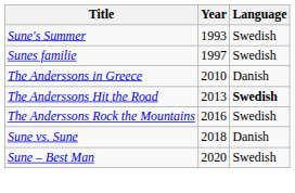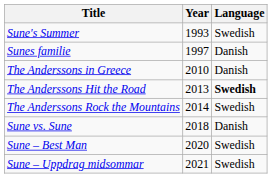 <table class=wikitable>
 <tr>
 <th>Title</th>
 <th>Year</th>
 <th>Language</th>
 </tr>
 <tr>
 <td><em><a href='#'>Sune's Summer</a></em></td>
 <td>1993</td>
 <td>Swedish</td>
 </tr>
 <tr>
 <td><em><a href='#'>Sunes familie</a></em></td>
 <td>1997</td>
-<td>Swedish</td>
+<td>Danish</td>
 </tr>
 <tr>
 <td><em><a href='#'>The Anderssons in Greece</a></em></td>
 <td>2010</td>
 <td>Danish</td>
 </tr>
 <tr>
 <td><em><a href='#'>The Anderssons Hit the Road</a></em></td>
 <td>2013</td>
 <td><strong>Swedish</strong></td>
 </tr>
 <tr>
 <td><em><a href='#'>The Anderssons Rock the Mountains</a></em></td>
-<td>2016</td>
+<td>2014</td>
 <td>Swedish</td>
 </tr>
 <tr>
 <td><em><a href='#'>Sune vs. Sune</a></em></td>
 <td>2018</td>
 <td>Danish</td>
 </tr>
 <tr>
 <td><em><a href='#'>Sune – Best Man</a></em></td>
 <td>2020</td>
 <td>Swedish</td>
 </tr>
+<tr>
+<td><em><a href='#'>Sune – Uppdrag midsommar</a></em></td>
+<td>2021</td>
+<td>Swedish</td>
+</tr>
 </table>
